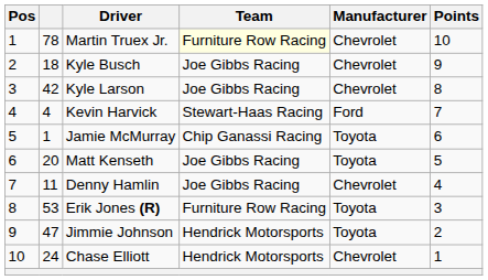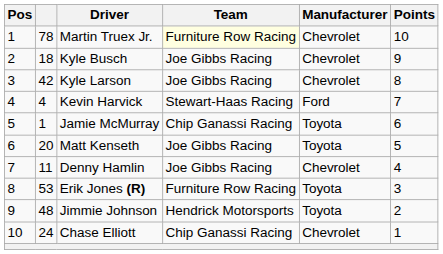 <table class="wikitable" style="font-size:98%">
 <tr>
 <th>Pos</th>
 <th></th>
 <th>Driver</th>
 <th>Team</th>
 <th>Manufacturer</th>
 <th>Points</th>
 </tr>
 <tr>
 <td>1</td>
 <td>78</td>
 <td>Martin Truex Jr.</td>
 <td style="background: lightyellow;">Furniture Row Racing</td>
 <td>Chevrolet</td>
 <td>10</td>
 </tr>
 <tr>
 <td>2</td>
 <td>18</td>
 <td>Kyle Busch</td>
 <td>Joe Gibbs Racing</td>
 <td>Chevrolet</td>
 <td>9</td>
 </tr>
 <tr>
 <td>3</td>
 <td>42</td>
 <td>Kyle Larson</td>
 <td>Joe Gibbs Racing</td>
 <td>Chevrolet</td>
 <td>8</td>
 </tr>
 <tr>
 <td>4</td>
 <td>4</td>
 <td>Kevin Harvick</td>
 <td>Stewart-Haas Racing</td>
 <td>Ford</td>
 <td>7</td>
 </tr>
 <tr>
 <td>5</td>
 <td>1</td>
 <td>Jamie McMurray</td>
 <td>Chip Ganassi Racing</td>
 <td>Toyota</td>
 <td>6</td>
 </tr>
 <tr>
 <td>6</td>
 <td>20</td>
 <td>Matt Kenseth</td>
 <td>Joe Gibbs Racing</td>
 <td>Toyota</td>
 <td>5</td>
 </tr>
 <tr>
 <td>7</td>
 <td>11</td>
 <td>Denny Hamlin</td>
 <td>Joe Gibbs Racing</td>
 <td>Chevrolet</td>
 <td>4</td>
 </tr>
 <tr>
 <td>8</td>
 <td>53</td>
 <td>Erik Jones <strong>(R)</strong></td>
 <td>Furniture Row Racing</td>
 <td>Toyota</td>
 <td>3</td>
 </tr>
 <tr>
 <td>9</td>
-<td>47</td>
+<td>48</td>
 <td>Jimmie Johnson</td>
 <td>Hendrick Motorsports</td>
 <td>Toyota</td>
 <td>2</td>
 </tr>
 <tr>
 <td>10</td>
 <td>24</td>
 <td>Chase Elliott</td>
-<td>Hendrick Motorsports</td>
+<td>Chip Ganassi Racing</td>
 <td>Chevrolet</td>
 <td>1</td>
 </tr>
 <tr>
 <th colspan="6"></th>
 </tr>
 </table>
